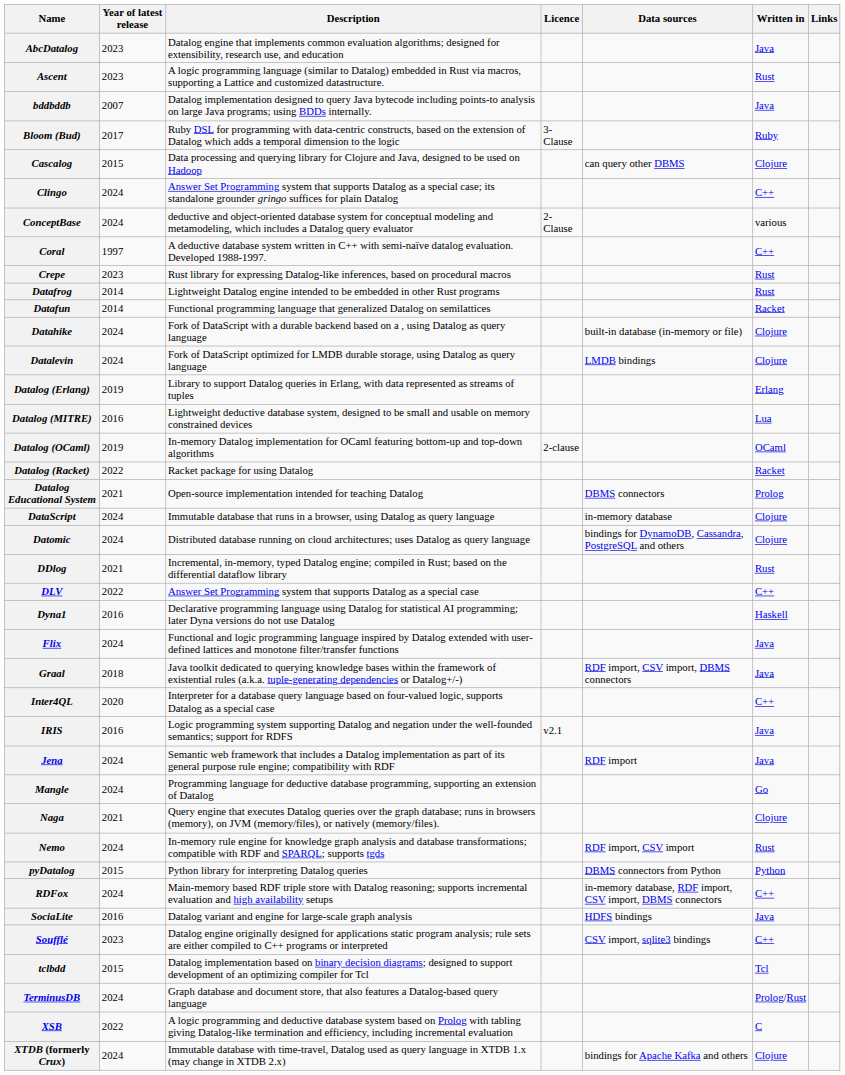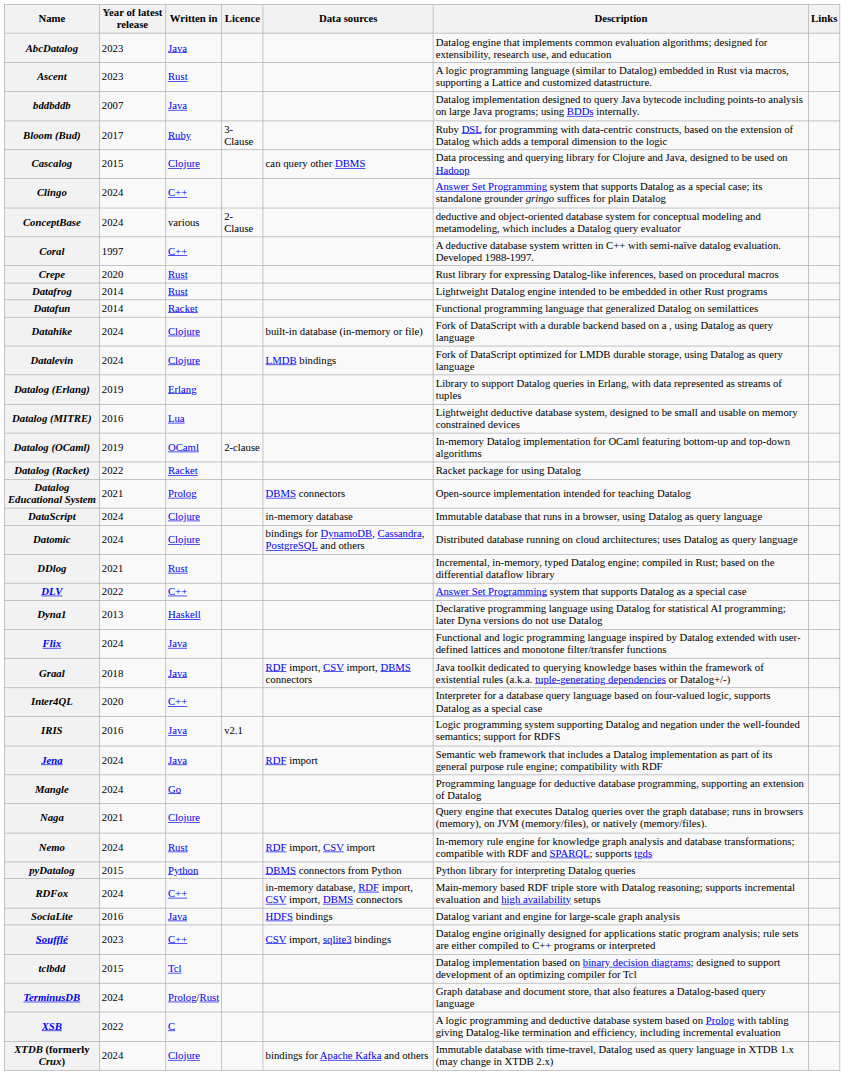 <table class="wikitable sortable">
 <tr>
 <th>Name</th>
 <th>Year of latest release</th>
-<th>Description</th>
+<th>Written in</th>
 <th>Licence</th>
 <th>Data sources</th>
-<th>Written in</th>
+<th>Description</th>
 <th>Links</th>
 </tr>
 <tr>
 <th scope="row"><em>AbcDatalog</em></th>
 <td>2023</td>
-<td>Datalog engine that implements common evaluation algorithms; designed for extensibility, research use, and education</td>
+<td><a href='#'>Java</a></td>
 <td></td>
 <td></td>
-<td><a href='#'>Java</a></td>
+<td>Datalog engine that implements common evaluation algorithms; designed for extensibility, research use, and education</td>
 <td></td>
 </tr>
 <tr>
 <th scope="row"><em>Ascent</em></th>
 <td>2023</td>
-<td>A logic programming language (similar to Datalog) embedded in Rust via macros, supporting a Lattice and customized datastructure.</td>
+<td><a href='#'>Rust</a></td>
 <td></td>
 <td></td>
-<td><a href='#'>Rust</a></td>
+<td>A logic programming language (similar to Datalog) embedded in Rust via macros, supporting a Lattice and customized datastructure.</td>
 <td></td>
 </tr>
 <tr>
 <th scope="row"><em>bddbddb</em></th>
 <td>2007</td>
-<td>Datalog implementation designed to query Java bytecode including points-to analysis on large Java programs; using <a href='#'>BDDs</a> internally.</td>
+<td><a href='#'>Java</a></td>
 <td></td>
 <td></td>
-<td><a href='#'>Java</a></td>
+<td>Datalog implementation designed to query Java bytecode including points-to analysis on large Java programs; using <a href='#'>BDDs</a> internally.</td>
 <td></td>
 </tr>
 <tr>
 <th scope="row"><em>Bloom (Bud)</em></th>
 <td>2017</td>
-<td>Ruby <a href='#'>DSL</a> for programming with data-centric constructs, based on the  extension of Datalog which adds a temporal dimension to the logic</td>
+<td><a href='#'>Ruby</a></td>
 <td> 3-Clause</td>
 <td></td>
-<td><a href='#'>Ruby</a></td>
+<td>Ruby <a href='#'>DSL</a> for programming with data-centric constructs, based on the  extension of Datalog which adds a temporal dimension to the logic</td>
 <td> </td>
 </tr>
 <tr>
 <th scope="row"><em>Cascalog</em></th>
 <td>2015</td>
-<td>Data processing and querying library for Clojure and Java, designed to be used on <a href='#'>Hadoop</a></td>
+<td><a href='#'>Clojure</a></td>
 <td></td>
 <td>can query other <a href='#'>DBMS</a></td>
-<td><a href='#'>Clojure</a></td>
+<td>Data processing and querying library for Clojure and Java, designed to be used on <a href='#'>Hadoop</a></td>
 <td> </td>
 </tr>
 <tr>
 <th scope="row"><em>Clingo</em></th>
 <td>2024</td>
-<td><a href='#'>Answer Set Programming</a> system that supports Datalog as a special case; its standalone grounder <em>gringo</em> suffices for plain Datalog</td>
+<td><a href='#'>C++</a></td>
 <td></td>
 <td></td>
-<td><a href='#'>C++</a></td>
+<td><a href='#'>Answer Set Programming</a> system that supports Datalog as a special case; its standalone grounder <em>gringo</em> suffices for plain Datalog</td>
 <td>  </td>
 </tr>
 <tr>
 <th scope="row"><em>ConceptBase</em></th>
 <td>2024</td>
-<td>deductive and object-oriented database system for conceptual modeling and metamodeling, which includes a Datalog query evaluator</td>
+<td>various</td>
 <td> 2-Clause</td>
 <td></td>
-<td>various</td>
+<td>deductive and object-oriented database system for conceptual modeling and metamodeling, which includes a Datalog query evaluator</td>
 <td></td>
 </tr>
 <tr>
 <th scope="row"><em>Coral</em></th>
 <td>1997</td>
-<td>A deductive database system written in C++ with semi-naïve datalog evaluation. Developed 1988-1997.</td>
+<td><a href='#'>C++</a></td>
 <td></td>
 <td></td>
-<td><a href='#'>C++</a></td>
+<td>A deductive database system written in C++ with semi-naïve datalog evaluation. Developed 1988-1997.</td>
 <td></td>
 </tr>
 <tr>
 <th scope="row"><em>Crepe</em></th>
-<td>2023</td>
-<td>Rust library for expressing Datalog-like inferences, based on procedural macros</td>
+<td>2020</td>
+<td><a href='#'>Rust</a></td>
 <td></td>
 <td></td>
-<td><a href='#'>Rust</a></td>
+<td>Rust library for expressing Datalog-like inferences, based on procedural macros</td>
 <td></td>
 </tr>
 <tr>
 <th scope="row"><em>Datafrog</em></th>
 <td>2014</td>
-<td>Lightweight Datalog engine intended to be embedded in other Rust programs</td>
+<td><a href='#'>Rust</a></td>
 <td></td>
 <td></td>
-<td><a href='#'>Rust</a></td>
+<td>Lightweight Datalog engine intended to be embedded in other Rust programs</td>
 <td></td>
 </tr>
 <tr>
 <th scope="row"><em>Datafun</em></th>
 <td>2014</td>
-<td>Functional programming language that generalized Datalog on semilattices</td>
+<td><a href='#'>Racket</a></td>
 <td></td>
 <td></td>
-<td><a href='#'>Racket</a></td>
+<td>Functional programming language that generalized Datalog on semilattices</td>
 <td> </td>
 </tr>
 <tr>
 <th scope="row"><em>Datahike</em></th>
 <td>2024</td>
-<td>Fork of DataScript with a durable backend based on a , using Datalog as query language</td>
+<td><a href='#'>Clojure</a></td>
 <td></td>
 <td>built-in database (in-memory or file)</td>
-<td><a href='#'>Clojure</a></td>
+<td>Fork of DataScript with a durable backend based on a , using Datalog as query language</td>
 <td></td>
 </tr>
 <tr>
 <th scope="row"><em>Datalevin</em></th>
 <td>2024</td>
-<td>Fork of DataScript optimized for LMDB durable storage, using Datalog as query language</td>
+<td><a href='#'>Clojure</a></td>
 <td></td>
 <td><a href='#'>LMDB</a> bindings</td>
-<td><a href='#'>Clojure</a></td>
+<td>Fork of DataScript optimized for LMDB durable storage, using Datalog as query language</td>
 <td></td>
 </tr>
 <tr>
 <th scope="row"><em>Datalog (Erlang)</em></th>
 <td>2019</td>
-<td>Library to support Datalog queries in Erlang, with data represented as streams of tuples</td>
+<td><a href='#'>Erlang</a></td>
 <td></td>
 <td></td>
-<td><a href='#'>Erlang</a></td>
+<td>Library to support Datalog queries in Erlang, with data represented as streams of tuples</td>
 <td></td>
 </tr>
 <tr>
 <th scope="row"><em>Datalog (MITRE)</em></th>
 <td>2016</td>
-<td>Lightweight deductive database system, designed to be small and usable on memory constrained devices</td>
+<td><a href='#'>Lua</a></td>
 <td></td>
 <td></td>
-<td><a href='#'>Lua</a></td>
+<td>Lightweight deductive database system, designed to be small and usable on memory constrained devices</td>
 <td> </td>
 </tr>
 <tr>
 <th scope="row"><em>Datalog (OCaml)</em></th>
 <td>2019</td>
-<td>In-memory Datalog implementation for OCaml featuring bottom-up and top-down algorithms</td>
+<td><a href='#'>OCaml</a></td>
 <td> 2-clause</td>
 <td></td>
-<td><a href='#'>OCaml</a></td>
+<td>In-memory Datalog implementation for OCaml featuring bottom-up and top-down algorithms</td>
 <td></td>
 </tr>
 <tr>
 <th scope="row"><em>Datalog (Racket)</em></th>
 <td>2022</td>
-<td>Racket package for using Datalog</td>
+<td><a href='#'>Racket</a></td>
 <td></td>
 <td></td>
-<td><a href='#'>Racket</a></td>
+<td>Racket package for using Datalog</td>
 <td> </td>
 </tr>
 <tr>
 <th scope="row"><em>Datalog Educational System</em></th>
 <td>2021</td>
-<td>Open-source implementation intended for teaching Datalog</td>
+<td><a href='#'>Prolog</a></td>
 <td></td>
 <td><a href='#'>DBMS</a> connectors</td>
-<td><a href='#'>Prolog</a></td>
+<td>Open-source implementation intended for teaching Datalog</td>
 <td></td>
 </tr>
 <tr>
 <th scope="row"><em>DataScript</em></th>
 <td>2024</td>
-<td>Immutable database that runs in a browser, using Datalog as query language</td>
+<td><a href='#'>Clojure</a></td>
 <td></td>
 <td>in-memory database</td>
-<td><a href='#'>Clojure</a></td>
+<td>Immutable database that runs in a browser, using Datalog as query language</td>
 <td></td>
 </tr>
 <tr>
 <th scope="row"><em>Datomic</em></th>
 <td>2024</td>
-<td>Distributed database running on cloud architectures; uses Datalog as query language</td>
+<td><a href='#'>Clojure</a></td>
 <td></td>
 <td>bindings for <a href='#'>DynamoDB</a>, <a href='#'>Cassandra</a>, <a href='#'>PostgreSQL</a> and others</td>
-<td><a href='#'>Clojure</a></td>
+<td>Distributed database running on cloud architectures; uses Datalog as query language</td>
 <td></td>
 </tr>
 <tr>
 <th scope="row"><em>DDlog</em></th>
 <td>2021</td>
-<td>Incremental, in-memory, typed Datalog engine; compiled in Rust; based on the differential dataflow library</td>
+<td><a href='#'>Rust</a></td>
 <td></td>
 <td></td>
-<td><a href='#'>Rust</a></td>
+<td>Incremental, in-memory, typed Datalog engine; compiled in Rust; based on the differential dataflow library</td>
 <td></td>
 </tr>
 <tr>
 <th scope="row"><em><a href='#'>DLV</a></em></th>
 <td>2022</td>
-<td><a href='#'>Answer Set Programming</a> system that supports Datalog as a special case</td>
+<td><a href='#'>C++</a></td>
 <td></td>
 <td></td>
-<td><a href='#'>C++</a></td>
+<td><a href='#'>Answer Set Programming</a> system that supports Datalog as a special case</td>
 <td><br></td>
 </tr>
 <tr>
 <th scope="row"><em>Dyna1</em></th>
-<td>2016</td>
-<td>Declarative programming language using Datalog for statistical AI programming; later Dyna versions do not use Datalog</td>
+<td>2013</td>
+<td><a href='#'>Haskell</a></td>
 <td></td>
 <td></td>
-<td><a href='#'>Haskell</a></td>
+<td>Declarative programming language using Datalog for statistical AI programming; later Dyna versions do not use Datalog</td>
 <td> </td>
 </tr>
 <tr>
 <th scope="row"><em><a href='#'>Flix</a></em></th>
 <td>2024</td>
-<td>Functional and logic programming language inspired by Datalog extended with user-defined lattices and monotone filter/transfer functions</td>
+<td><a href='#'>Java</a></td>
 <td></td>
 <td></td>
-<td><a href='#'>Java</a></td>
+<td>Functional and logic programming language inspired by Datalog extended with user-defined lattices and monotone filter/transfer functions</td>
 <td> </td>
 </tr>
 <tr>
 <th scope="row"><em>Graal</em></th>
 <td>2018</td>
-<td>Java toolkit dedicated to querying knowledge bases within the framework of existential rules (a.k.a. <a href='#'>tuple-generating dependencies</a> or Datalog+/-)</td>
+<td><a href='#'>Java</a></td>
 <td></td>
 <td><a href='#'>RDF</a> import, <a href='#'>CSV</a> import, <a href='#'>DBMS</a> connectors</td>
-<td><a href='#'>Java</a></td>
+<td>Java toolkit dedicated to querying knowledge bases within the framework of existential rules (a.k.a. <a href='#'>tuple-generating dependencies</a> or Datalog+/-)</td>
 <td></td>
 </tr>
 <tr>
 <th scope="row"><em>Inter4QL</em></th>
 <td>2020</td>
-<td>Interpreter for a database query language based on four-valued logic, supports Datalog as a special case</td>
+<td><a href='#'>C++</a></td>
 <td></td>
 <td></td>
-<td><a href='#'>C++</a></td>
+<td>Interpreter for a database query language based on four-valued logic, supports Datalog as a special case</td>
 <td></td>
 </tr>
 <tr>
 <th scope="row"><em>IRIS</em></th>
 <td>2016</td>
-<td>Logic programming system supporting Datalog and negation under the well-founded semantics; support for RDFS</td>
+<td><a href='#'>Java</a></td>
 <td> v2.1</td>
 <td></td>
-<td><a href='#'>Java</a></td>
+<td>Logic programming system supporting Datalog and negation under the well-founded semantics; support for RDFS</td>
 <td></td>
 </tr>
 <tr>
 <th scope="row"><em><a href='#'>Jena</a></em></th>
 <td>2024</td>
-<td>Semantic web framework that includes a Datalog implementation as part of its general purpose rule engine; compatibility with RDF</td>
+<td><a href='#'>Java</a></td>
 <td></td>
 <td><a href='#'>RDF</a> import</td>
-<td><a href='#'>Java</a></td>
+<td>Semantic web framework that includes a Datalog implementation as part of its general purpose rule engine; compatibility with RDF</td>
 <td></td>
 </tr>
 <tr>
 <th scope="row"><em>Mangle</em></th>
 <td>2024</td>
-<td>Programming language for deductive database programming, supporting an extension of Datalog</td>
+<td><a href='#'>Go</a></td>
 <td></td>
 <td></td>
-<td><a href='#'>Go</a></td>
+<td>Programming language for deductive database programming, supporting an extension of Datalog</td>
 <td></td>
 </tr>
 <tr>
 <th scope="row"><em>Naga</em></th>
 <td>2021</td>
-<td>Query engine that executes Datalog queries over the graph database; runs in browsers (memory), on JVM (memory/files), or natively (memory/files).</td>
+<td><a href='#'>Clojure</a></td>
 <td></td>
 <td></td>
-<td><a href='#'>Clojure</a></td>
+<td>Query engine that executes Datalog queries over the graph database; runs in browsers (memory), on JVM (memory/files), or natively (memory/files).</td>
 <td></td>
 </tr>
 <tr>
 <th scope="row"><em>Nemo</em></th>
 <td>2024</td>
-<td>In-memory rule engine for knowledge graph analysis and database transformations; compatible with RDF and <a href='#'>SPARQL</a>; supports <a href='#'>tgds</a></td>
+<td><a href='#'>Rust</a></td>
 <td></td>
 <td><a href='#'>RDF</a> import, <a href='#'>CSV</a> import</td>
-<td><a href='#'>Rust</a></td>
+<td>In-memory rule engine for knowledge graph analysis and database transformations; compatible with RDF and <a href='#'>SPARQL</a>; supports <a href='#'>tgds</a></td>
 <td> </td>
 </tr>
 <tr>
 <th scope="row"><em>pyDatalog</em></th>
 <td>2015</td>
-<td>Python library for interpreting Datalog queries</td>
+<td><a href='#'>Python</a></td>
 <td></td>
 <td><a href='#'>DBMS</a> connectors from Python</td>
-<td><a href='#'>Python</a></td>
+<td>Python library for interpreting Datalog queries</td>
 <td> </td>
 </tr>
 <tr>
 <th scope="row"><em>RDFox</em></th>
 <td>2024</td>
-<td>Main-memory based RDF triple store with Datalog reasoning; supports incremental evaluation and <a href='#'>high availability</a> setups</td>
+<td><a href='#'>C++</a></td>
 <td></td>
 <td>in-memory database, <a href='#'>RDF</a> import, <a href='#'>CSV</a> import, <a href='#'>DBMS</a> connectors</td>
-<td><a href='#'>C++</a></td>
+<td>Main-memory based RDF triple store with Datalog reasoning; supports incremental evaluation and <a href='#'>high availability</a> setups</td>
 <td></td>
 </tr>
 <tr>
 <th scope="row"><em>SociaLite</em></th>
 <td>2016</td>
-<td>Datalog variant and engine for large-scale graph analysis</td>
+<td><a href='#'>Java</a></td>
 <td></td>
 <td><a href='#'>HDFS</a> bindings</td>
-<td><a href='#'>Java</a></td>
+<td>Datalog variant and engine for large-scale graph analysis</td>
 <td> </td>
 </tr>
 <tr>
 <th scope="row"><em><a href='#'>Soufflé</a></em></th>
 <td>2023</td>
-<td>Datalog engine originally designed for applications static program analysis; rule sets are either compiled to C++ programs or interpreted</td>
+<td><a href='#'>C++</a></td>
 <td></td>
 <td><a href='#'>CSV</a> import, <a href='#'>sqlite3</a> bindings</td>
-<td><a href='#'>C++</a></td>
+<td>Datalog engine originally designed for applications static program analysis; rule sets are either compiled to C++ programs or interpreted</td>
 <td></td>
 </tr>
 <tr>
 <th scope="row"><em>tclbdd</em></th>
 <td>2015</td>
-<td>Datalog implementation based on <a href='#'>binary decision diagrams</a>; designed to support development of an optimizing compiler for Tcl</td>
+<td><a href='#'>Tcl</a></td>
 <td></td>
 <td></td>
-<td><a href='#'>Tcl</a></td>
+<td>Datalog implementation based on <a href='#'>binary decision diagrams</a>; designed to support development of an optimizing compiler for Tcl</td>
 <td></td>
 </tr>
 <tr>
 <th scope="row"><em><a href='#'>TerminusDB</a></em></th>
 <td>2024</td>
-<td>Graph database and document store, that also features a Datalog-based query language</td>
+<td><a href='#'>Prolog</a>/<a href='#'>Rust</a></td>
 <td></td>
 <td></td>
-<td><a href='#'>Prolog</a>/<a href='#'>Rust</a></td>
+<td>Graph database and document store, that also features a Datalog-based query language</td>
 <td></td>
 </tr>
 <tr>
 <th scope="row"><em><a href='#'>XSB</a></em></th>
 <td>2022</td>
-<td>A logic programming and deductive database system based on <a href='#'>Prolog</a> with tabling giving Datalog-like termination and efficiency, including incremental evaluation</td>
+<td><a href='#'>C</a></td>
 <td></td>
 <td></td>
-<td><a href='#'>C</a></td>
+<td>A logic programming and deductive database system based on <a href='#'>Prolog</a> with tabling giving Datalog-like termination and efficiency, including incremental evaluation</td>
 <td></td>
 </tr>
 <tr>
 <th scope="row"><em>XTDB</em> (formerly <em>Crux</em>)</th>
 <td>2024</td>
-<td>Immutable database with time-travel, Datalog used as query language in XTDB 1.x (may change in XTDB 2.x)</td>
+<td><a href='#'>Clojure</a></td>
 <td></td>
 <td>bindings for <a href='#'>Apache Kafka</a> and others</td>
-<td><a href='#'>Clojure</a></td>
+<td>Immutable database with time-travel, Datalog used as query language in XTDB 1.x (may change in XTDB 2.x)</td>
 <td> </td>
 </tr>
 </table>
